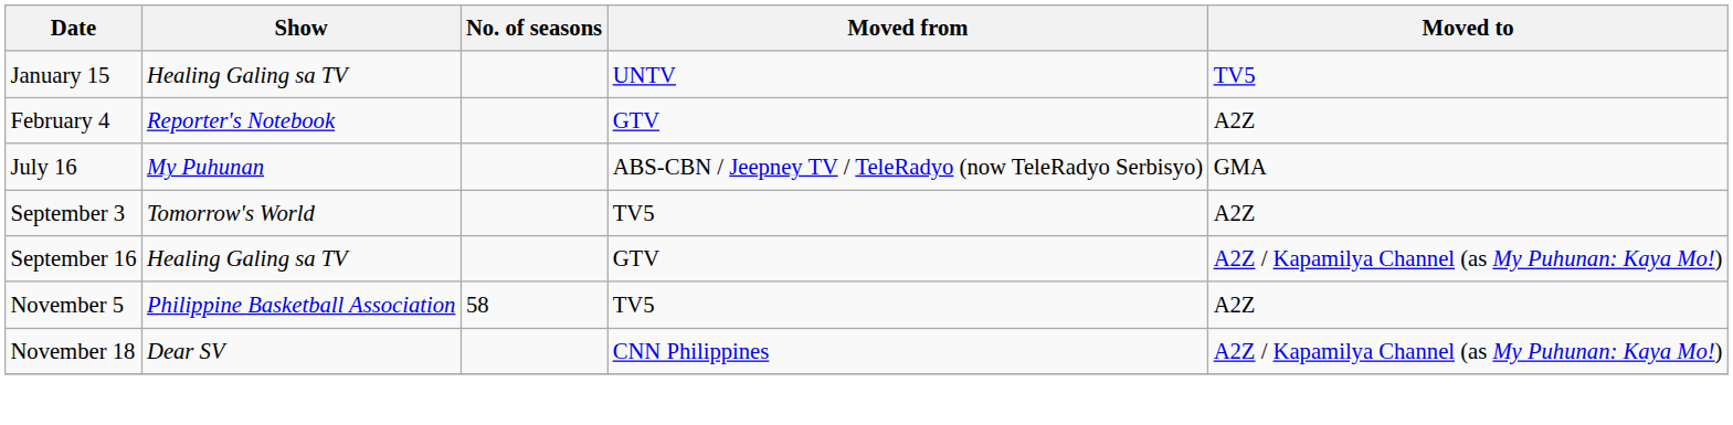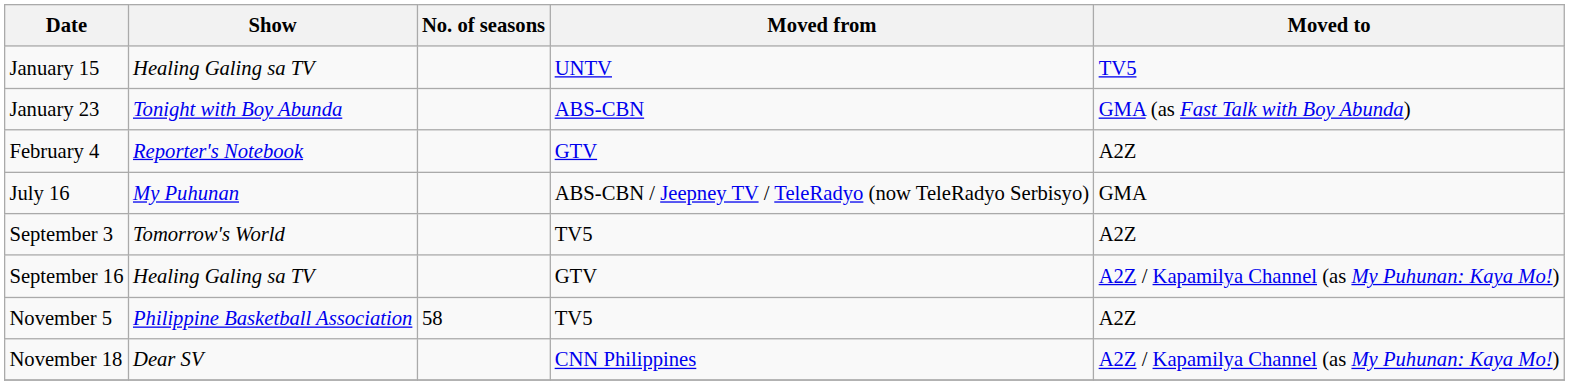 <table class="wikitable" style="text-align:left; line-height:25px; width:auto;">
 <tr>
 <th>Date</th>
 <th>Show</th>
 <th>No. of seasons</th>
 <th>Moved from</th>
 <th>Moved to</th>
 </tr>
 <tr>
 <td>January 15</td>
 <td><em>Healing Galing sa TV</em></td>
 <td></td>
 <td><a href='#'>UNTV</a></td>
 <td><a href='#'>TV5</a></td>
+</tr>
+<tr>
+<td>January 23</td>
+<td><em><a href='#'>Tonight with Boy Abunda</a></em></td>
+<td></td>
+<td><a href='#'>ABS-CBN</a></td>
+<td><a href='#'>GMA</a> (as <em><a href='#'>Fast Talk with Boy Abunda</a></em>)</td>
 </tr>
 <tr>
 <td>February 4</td>
 <td><em><a href='#'>Reporter's Notebook</a></em></td>
 <td></td>
 <td><a href='#'>GTV</a></td>
 <td>A2Z</td>
 </tr>
 <tr>
 <td>July 16</td>
 <td><em><a href='#'>My Puhunan</a></em></td>
 <td></td>
 <td>ABS-CBN / <a href='#'>Jeepney TV</a> / <a href='#'>TeleRadyo</a> (now TeleRadyo Serbisyo)</td>
 <td>GMA</td>
 </tr>
 <tr>
 <td>September 3</td>
 <td><em>Tomorrow's World</em></td>
 <td></td>
 <td>TV5</td>
 <td>A2Z</td>
 </tr>
 <tr>
 <td>September 16</td>
 <td><em>Healing Galing sa TV</em></td>
 <td></td>
 <td>GTV</td>
 <td><a href='#'>A2Z</a> / <a href='#'>Kapamilya Channel</a> (as <em><a href='#'>My Puhunan: Kaya Mo!</a></em>)</td>
 </tr>
 <tr>
 <td>November 5</td>
 <td><em><a href='#'>Philippine Basketball Association</a></em></td>
 <td>58</td>
 <td>TV5</td>
 <td>A2Z</td>
 </tr>
 <tr>
 <td>November 18</td>
 <td><em>Dear SV</em></td>
 <td></td>
 <td><a href='#'>CNN Philippines</a></td>
 <td><a href='#'>A2Z</a> / <a href='#'>Kapamilya Channel</a> (as <em><a href='#'>My Puhunan: Kaya Mo!</a></em>)</td>
 </tr>
 <tr>
 </tr>
 </table>
